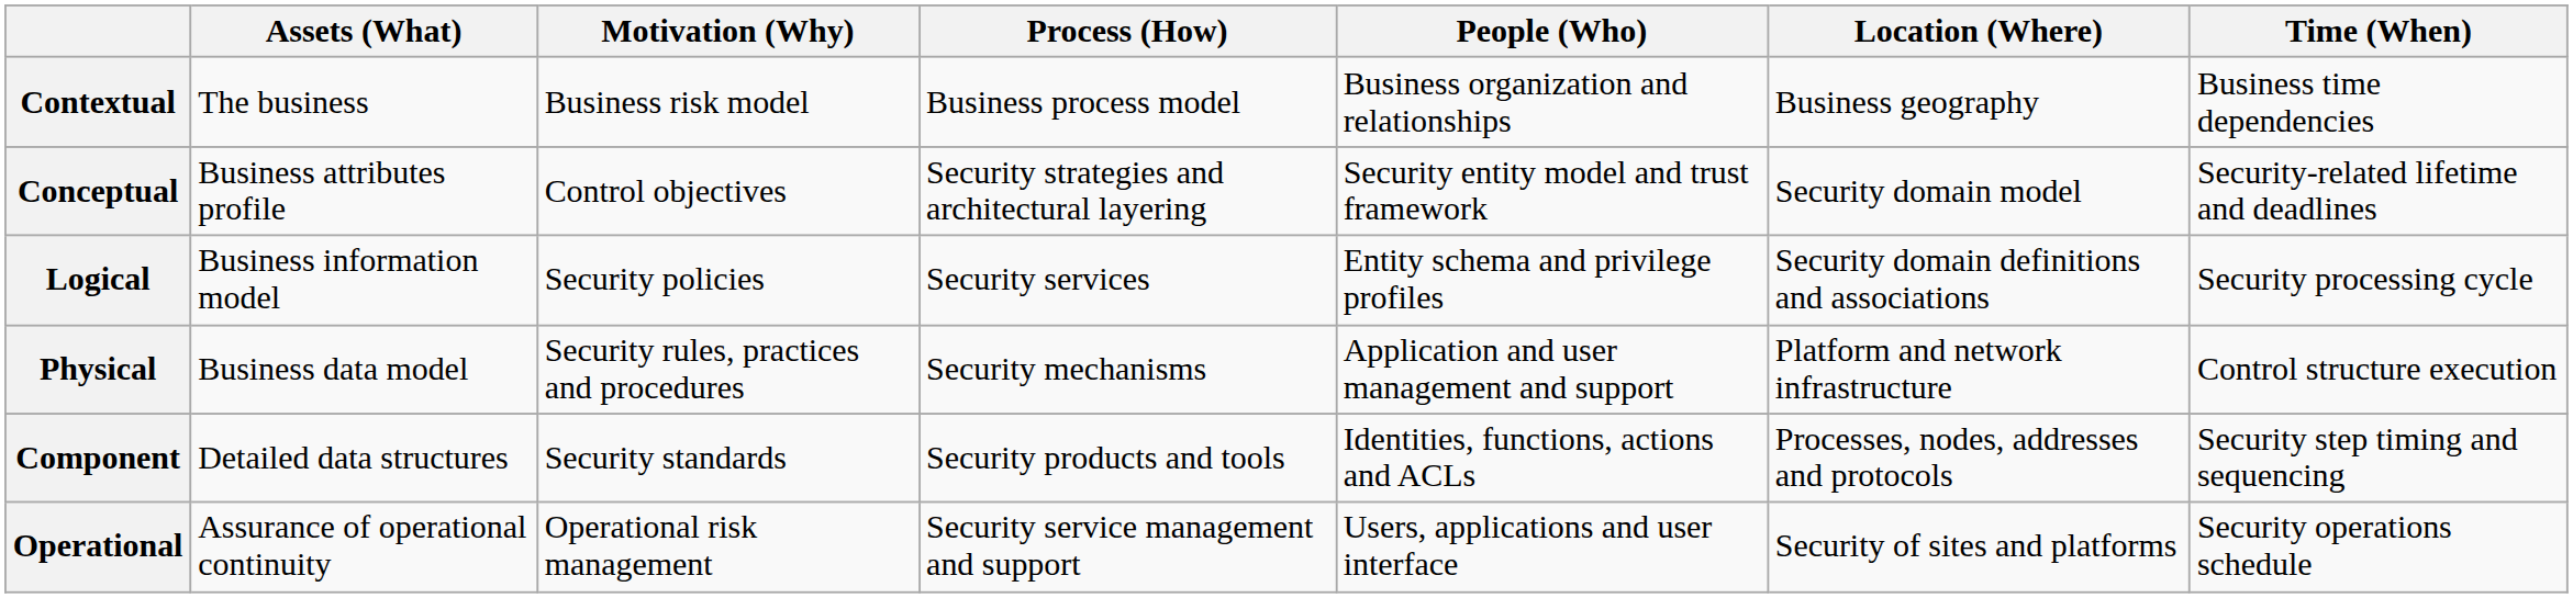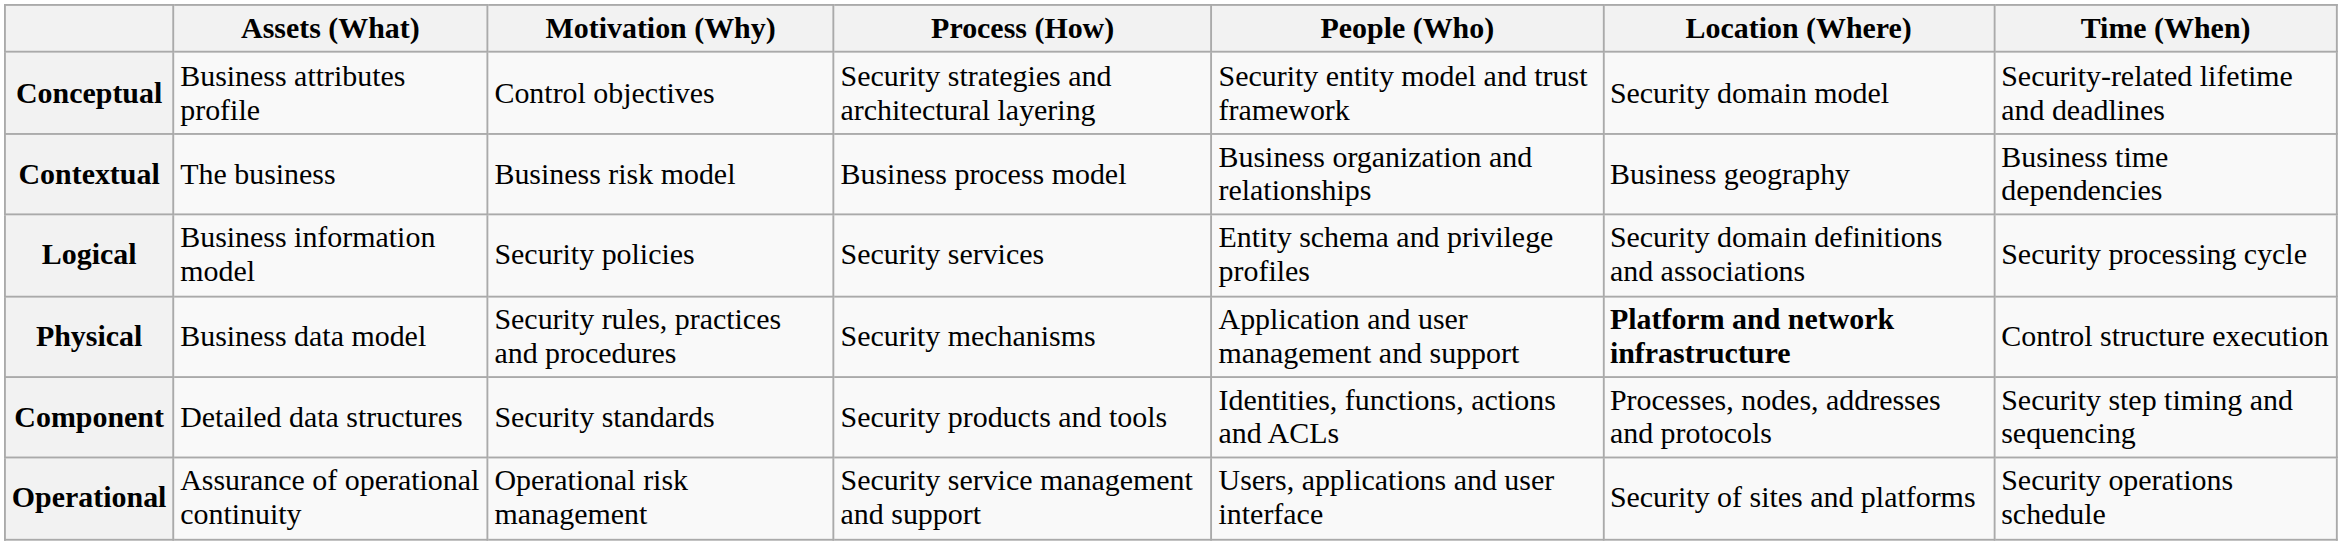 <table class="wikitable">
 <tr>
 <th></th>
 <th>Assets (What)</th>
 <th>Motivation (Why)</th>
 <th>Process (How)</th>
 <th>People (Who)</th>
 <th>Location (Where)</th>
 <th>Time (When)</th>
 </tr>
 <tr>
+<th>Conceptual</th>
+<td>Business attributes profile</td>
+<td>Control objectives</td>
+<td>Security strategies and architectural layering</td>
+<td>Security entity model and trust framework</td>
+<td>Security domain model</td>
+<td>Security-related lifetime and deadlines</td>
+</tr>
+<tr>
 <th>Contextual</th>
 <td>The business</td>
 <td>Business risk model</td>
 <td>Business process model</td>
 <td>Business organization and relationships</td>
 <td>Business geography</td>
 <td>Business time dependencies</td>
-</tr>
-<tr>
-<th>Conceptual</th>
-<td>Business attributes profile</td>
-<td>Control objectives</td>
-<td>Security strategies and architectural layering</td>
-<td>Security entity model and trust framework</td>
-<td>Security domain model</td>
-<td>Security-related lifetime and deadlines</td>
 </tr>
 <tr>
 <th>Logical</th>
 <td>Business information model</td>
 <td>Security policies</td>
 <td>Security services</td>
 <td>Entity schema and privilege profiles</td>
 <td>Security domain definitions and associations</td>
 <td>Security processing cycle</td>
 </tr>
 <tr>
 <th>Physical</th>
 <td>Business data model</td>
 <td>Security rules, practices and procedures</td>
 <td>Security mechanisms</td>
 <td>Application and user management and support</td>
-<td>Platform and network infrastructure</td>
+<td><strong>Platform and network infrastructure</strong></td>
 <td>Control structure execution</td>
 </tr>
 <tr>
 <th>Component</th>
 <td>Detailed data structures</td>
 <td>Security standards</td>
 <td>Security products and tools</td>
 <td>Identities, functions, actions and ACLs</td>
 <td>Processes, nodes, addresses and protocols</td>
 <td>Security step timing and sequencing</td>
 </tr>
 <tr>
 <th>Operational</th>
 <td>Assurance of operational continuity</td>
 <td>Operational risk management</td>
 <td>Security service management and support</td>
 <td>Users, applications and user interface</td>
 <td>Security of sites and platforms</td>
 <td>Security operations schedule</td>
 </tr>
 </table>
